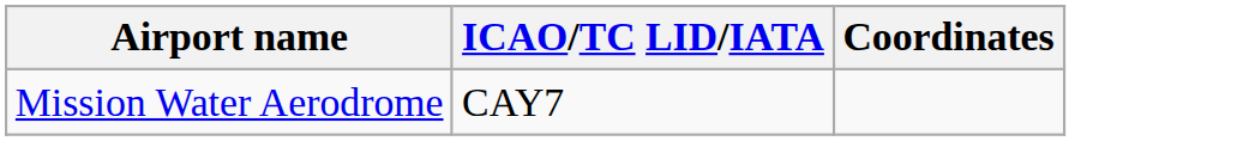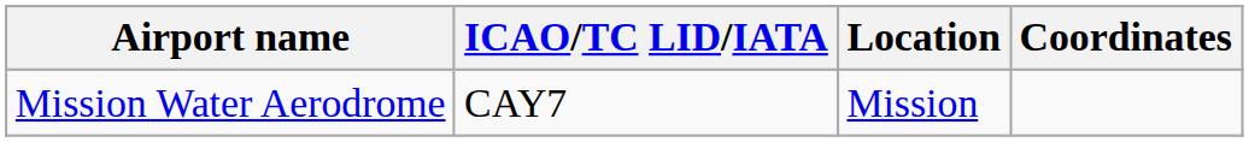 <table class="wikitable sortable" style="width:auto;">
 <tr>
 <th width="*">Airport name</th>
 <th width="*"><a href='#'>ICAO</a>/<a href='#'>TC</a> <a href='#'>LID</a>/<a href='#'>IATA</a></th>
+<th width="*">Location</th>
 <th width="*">Coordinates</th>
 </tr>
 <tr>
 <td><a href='#'>Mission Water Aerodrome</a></td>
 <td>CAY7</td>
+<td><a href='#'>Mission</a></td>
 <td></td>
 </tr>
 </table>
